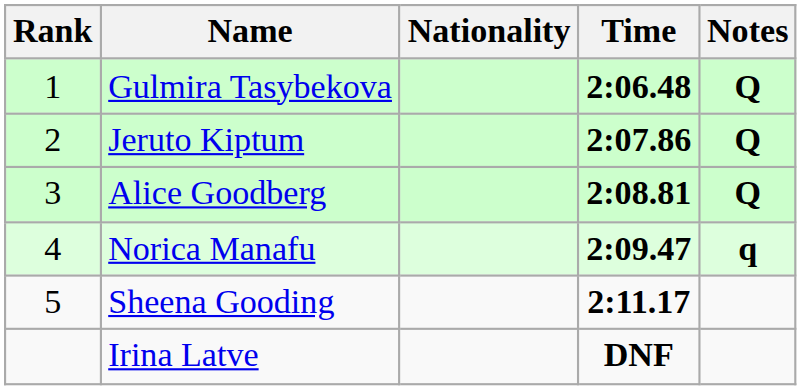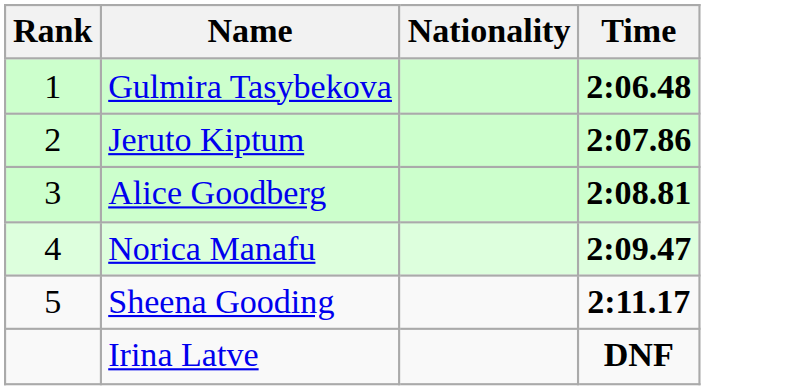 <table class="wikitable sortable" style="text-align:center">
 <tr>
 <th>Rank</th>
 <th>Name</th>
 <th>Nationality</th>
 <th>Time</th>
-<th>Notes</th>
 </tr>
 <tr bgcolor=ccffcc>
 <td>1</td>
 <td align=left><a href='#'>Gulmira Tasybekova</a></td>
 <td align=left></td>
 <td><strong>2:06.48</strong></td>
-<td><strong>Q</strong></td>
 </tr>
 <tr bgcolor=ccffcc>
 <td>2</td>
 <td align=left><a href='#'>Jeruto Kiptum</a></td>
 <td align=left></td>
 <td><strong>2:07.86</strong></td>
-<td><strong>Q</strong></td>
 </tr>
 <tr bgcolor=ccffcc>
 <td>3</td>
 <td align=left><a href='#'>Alice Goodberg</a></td>
 <td align=left></td>
 <td><strong>2:08.81</strong></td>
-<td><strong>Q</strong></td>
 </tr>
 <tr bgcolor=ddffdd>
 <td>4</td>
 <td align=left><a href='#'>Norica Manafu</a></td>
 <td align=left></td>
 <td><strong>2:09.47</strong></td>
-<td><strong>q</strong></td>
 </tr>
 <tr>
 <td>5</td>
 <td align=left><a href='#'>Sheena Gooding</a></td>
 <td align=left></td>
 <td><strong>2:11.17</strong></td>
-<td></td>
 </tr>
 <tr>
 <td></td>
 <td align=left><a href='#'>Irina Latve</a></td>
 <td align=left></td>
 <td><strong>DNF</strong></td>
-<td></td>
 </tr>
 </table>
